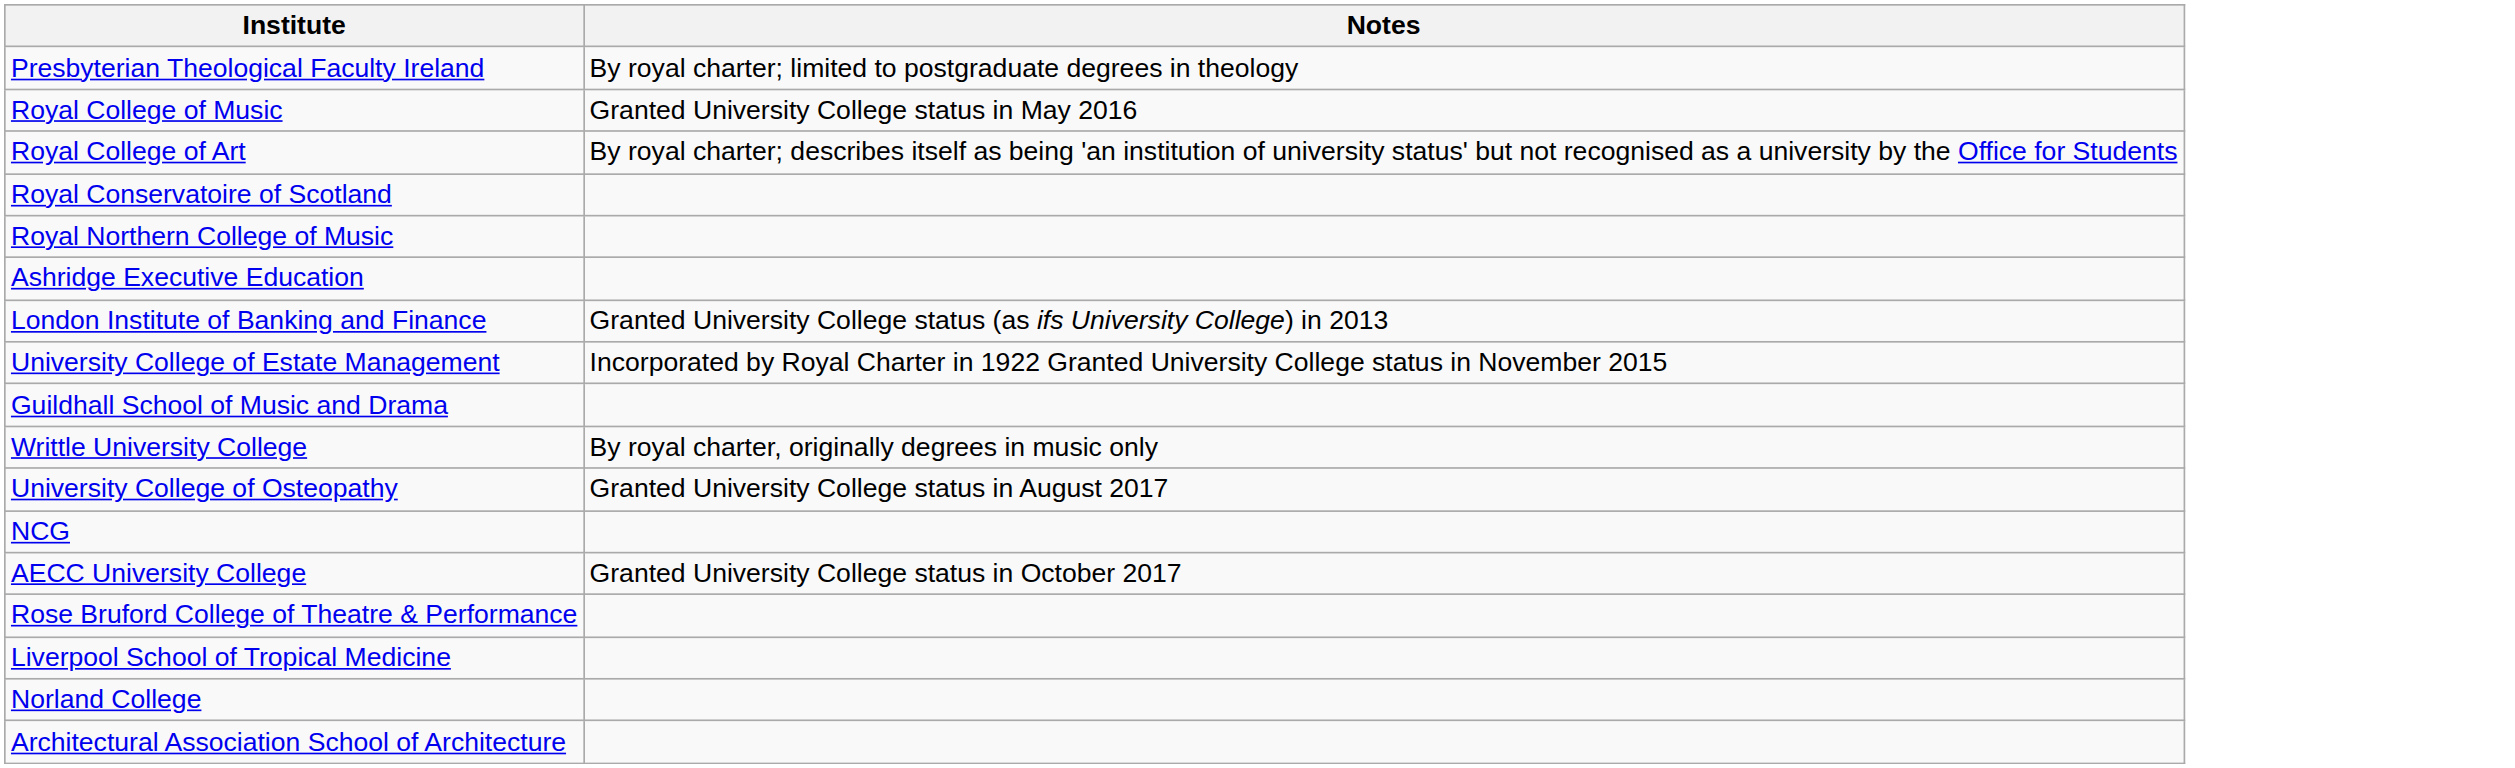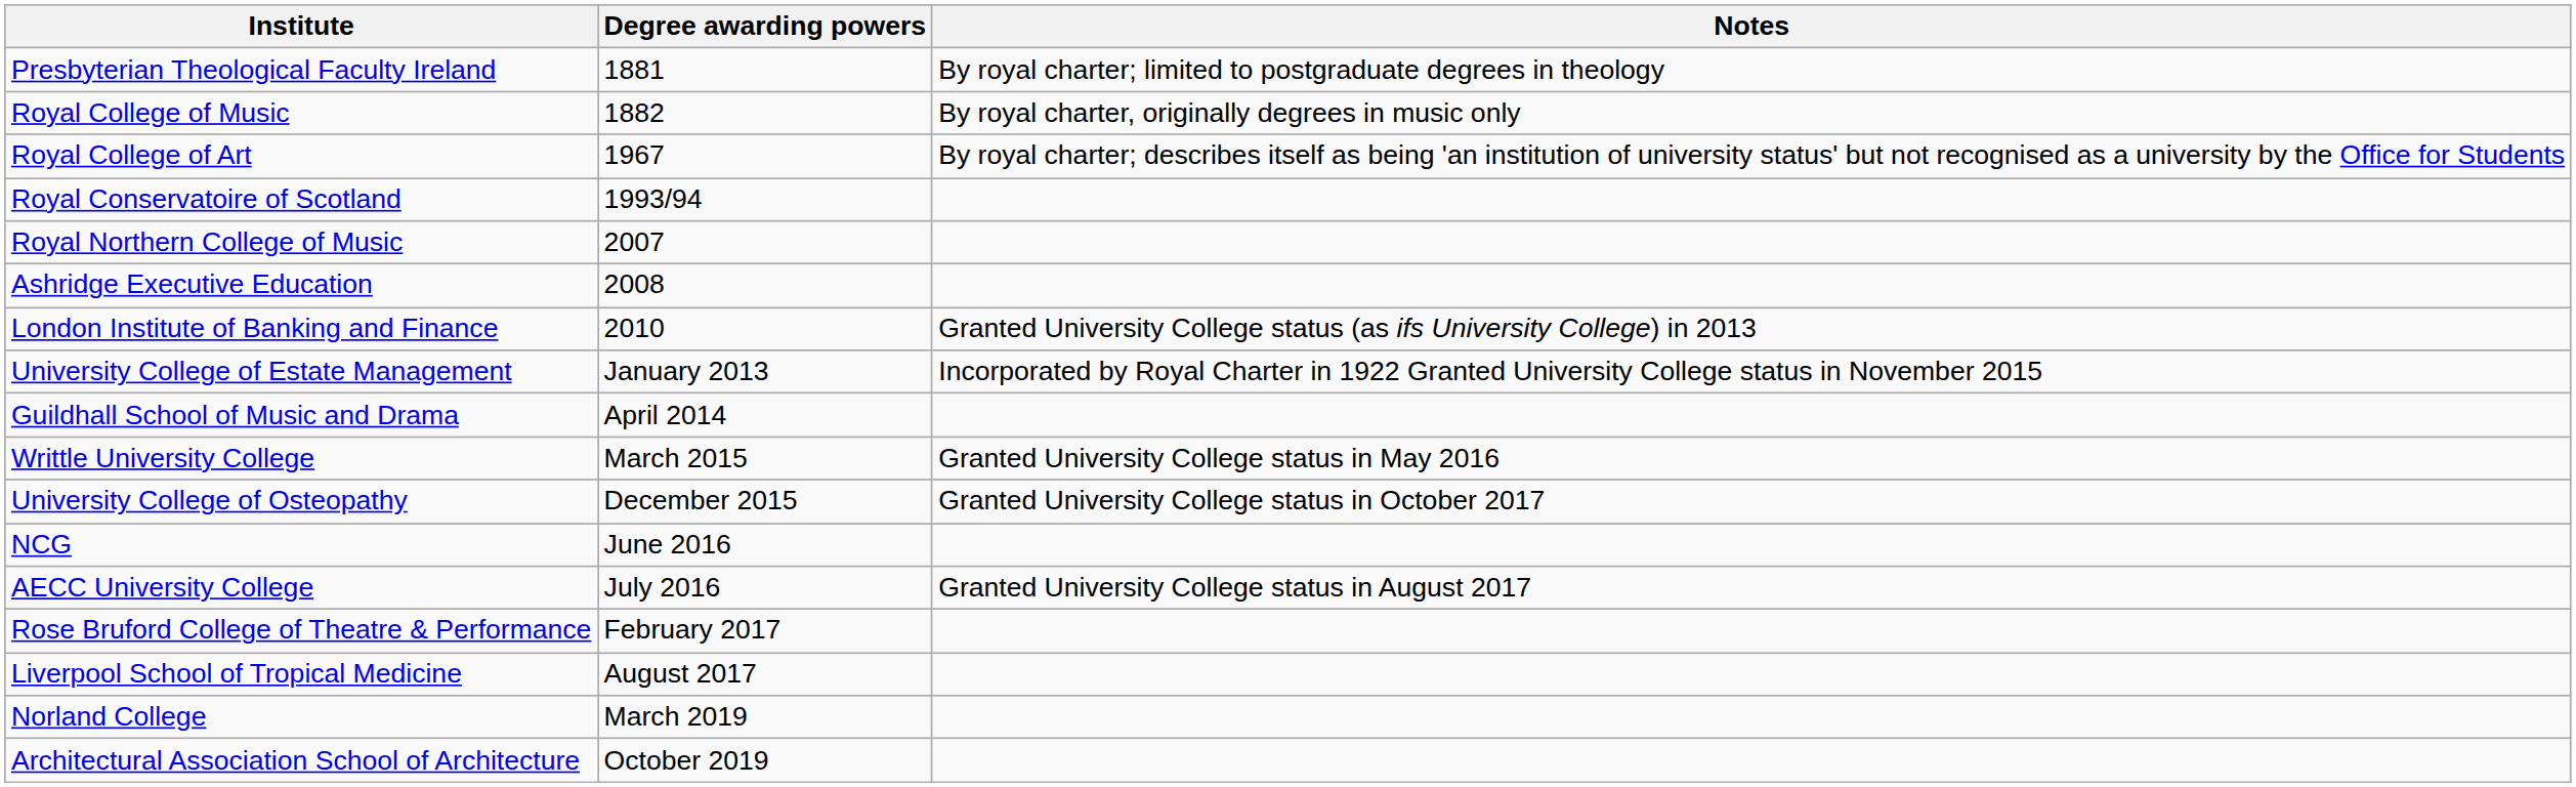 <table class="wikitable sortable">
 <tr>
 <th>Institute</th>
+<th>Degree awarding powers</th>
 <th>Notes</th>
 </tr>
 <tr>
 <td><a href='#'>Presbyterian Theological Faculty Ireland</a></td>
+<td>1881</td>
 <td>By royal charter; limited to postgraduate degrees in theology</td>
 </tr>
 <tr>
 <td><a href='#'>Royal College of Music</a></td>
-<td>Granted University College status in May 2016</td>
+<td>1882</td>
+<td>By royal charter, originally degrees in music only</td>
 </tr>
 <tr>
 <td><a href='#'>Royal College of Art</a></td>
+<td>1967</td>
 <td>By royal charter; describes itself as being 'an institution of university status' but not recognised as a university by the <a href='#'>Office for Students</a></td>
 </tr>
 <tr>
 <td><a href='#'>Royal Conservatoire of Scotland</a></td>
+<td>1993/94</td>
 <td></td>
 </tr>
 <tr>
 <td><a href='#'>Royal Northern College of Music</a></td>
+<td>2007</td>
 <td></td>
 </tr>
 <tr>
 <td><a href='#'>Ashridge Executive Education</a></td>
+<td>2008</td>
 <td></td>
 </tr>
 <tr>
 <td><a href='#'>London Institute of Banking and Finance</a></td>
+<td>2010</td>
 <td>Granted University College status (as <em>ifs University College</em>) in 2013</td>
 </tr>
 <tr>
 <td><a href='#'>University College of Estate Management</a></td>
+<td>January 2013</td>
 <td>Incorporated by Royal Charter in 1922  Granted University College status in November 2015</td>
 </tr>
 <tr>
 <td><a href='#'>Guildhall School of Music and Drama</a></td>
+<td>April 2014</td>
 <td></td>
 </tr>
 <tr>
 <td><a href='#'>Writtle University College</a></td>
-<td>By royal charter, originally degrees in music only</td>
+<td>March 2015</td>
+<td>Granted University College status in May 2016</td>
 </tr>
 <tr>
 <td><a href='#'>University College of Osteopathy</a></td>
-<td>Granted University College status in August 2017</td>
+<td>December 2015</td>
+<td>Granted University College status in October 2017</td>
 </tr>
 <tr>
 <td><a href='#'>NCG</a></td>
+<td>June 2016</td>
 <td></td>
 </tr>
 <tr>
 <td><a href='#'>AECC University College</a></td>
-<td>Granted University College status in October 2017</td>
+<td>July 2016</td>
+<td>Granted University College status in August 2017</td>
 </tr>
 <tr>
 <td><a href='#'>Rose Bruford College of Theatre & Performance</a></td>
+<td>February 2017</td>
 <td></td>
 </tr>
 <tr>
 <td><a href='#'>Liverpool School of Tropical Medicine</a></td>
+<td>August 2017</td>
 <td></td>
 </tr>
 <tr>
 <td><a href='#'>Norland College</a></td>
+<td>March 2019</td>
 <td></td>
 </tr>
 <tr>
 <td><a href='#'>Architectural Association School of Architecture</a></td>
+<td>October 2019</td>
 <td></td>
 </tr>
 </table>
